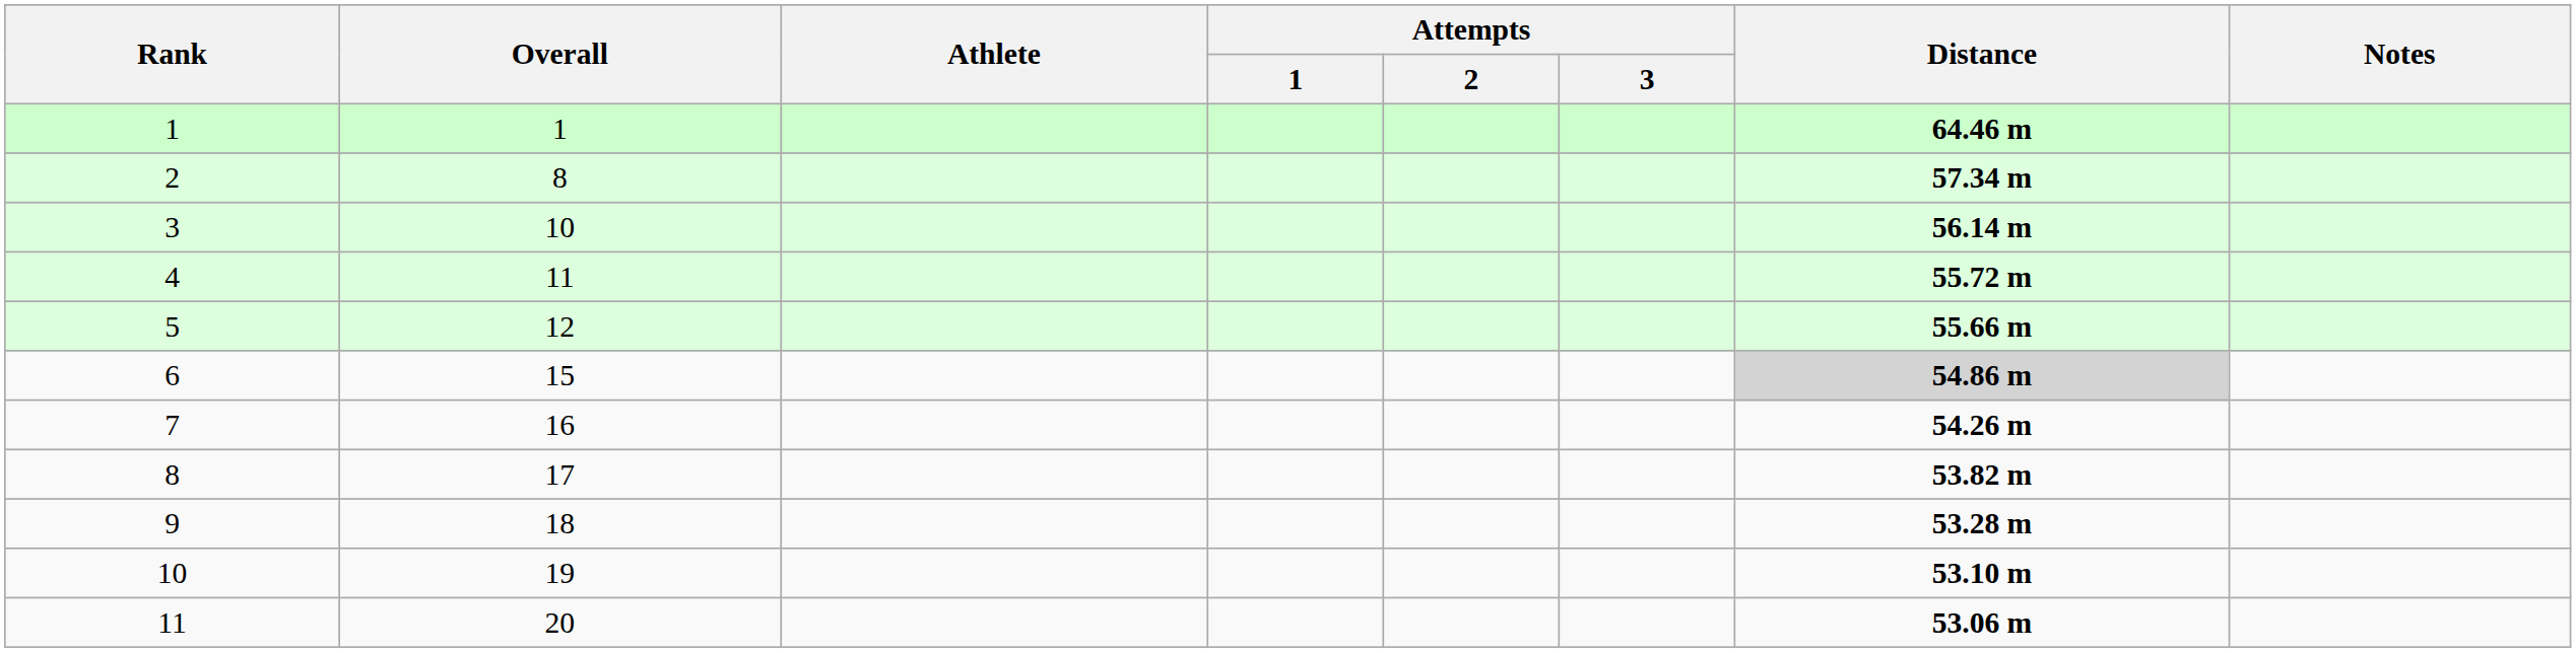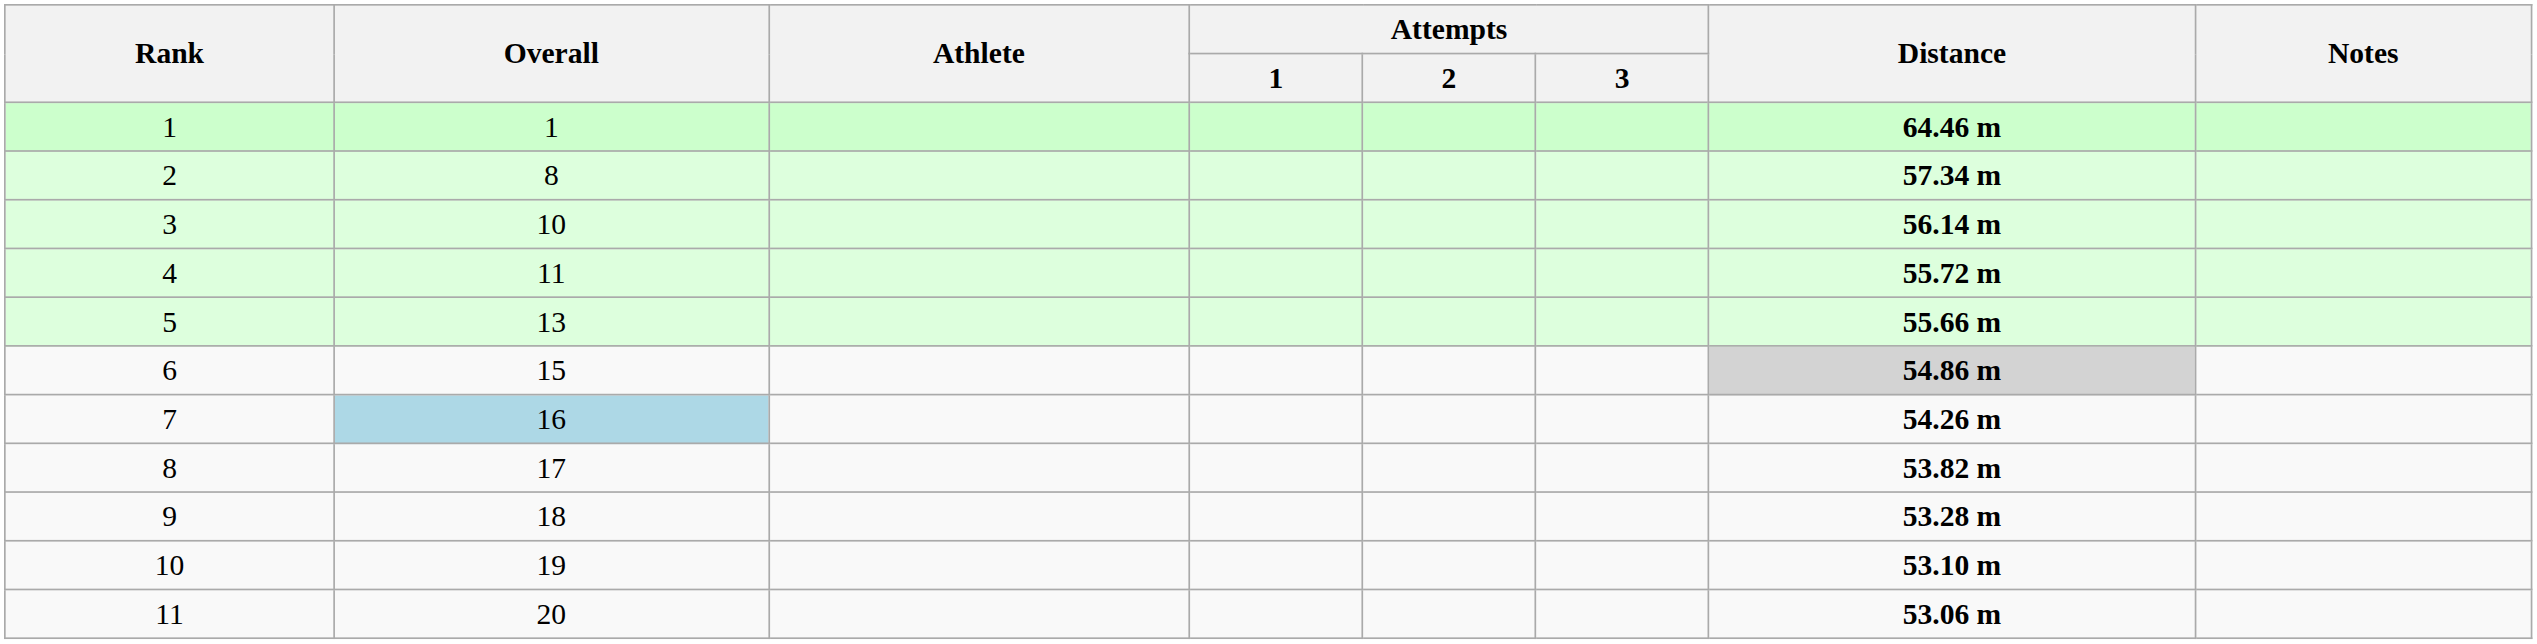 <table class="wikitable" style=" text-align:center; font-size:110%;" width="95%">
 <tr>
 <th rowspan="2">Rank</th>
 <th rowspan="2">Overall</th>
 <th rowspan="2">Athlete</th>
 <th colspan="3">Attempts</th>
 <th rowspan="2">Distance</th>
 <th rowspan="2">Notes</th>
 </tr>
 <tr>
 <th>1</th>
 <th>2</th>
 <th>3</th>
 </tr>
 <tr style="background:#ccffcc;">
 <td>1</td>
 <td>1</td>
 <td align=left></td>
 <td></td>
 <td></td>
 <td></td>
 <td><strong>64.46 m</strong></td>
 <td></td>
 </tr>
 <tr style="background:#ddffdd;">
 <td>2</td>
 <td>8</td>
 <td align=left></td>
 <td></td>
 <td></td>
 <td></td>
 <td><strong>57.34 m</strong></td>
 <td></td>
 </tr>
 <tr style="background:#ddffdd;">
 <td>3</td>
 <td>10</td>
 <td align=left></td>
 <td></td>
 <td></td>
 <td></td>
 <td><strong>56.14 m</strong></td>
 <td></td>
 </tr>
 <tr style="background:#ddffdd;">
 <td>4</td>
 <td>11</td>
 <td align=left></td>
 <td></td>
 <td></td>
 <td></td>
 <td><strong>55.72 m</strong></td>
 <td></td>
 </tr>
 <tr style="background:#ddffdd;">
 <td>5</td>
-<td>12</td>
+<td>13</td>
 <td align=left></td>
 <td></td>
 <td></td>
 <td></td>
 <td><strong>55.66 m</strong></td>
 <td></td>
 </tr>
 <tr>
 <td>6</td>
 <td>15</td>
 <td align=left></td>
 <td></td>
 <td></td>
 <td></td>
 <td style="background: lightgrey;"><strong>54.86 m</strong></td>
 <td></td>
 </tr>
 <tr>
 <td>7</td>
-<td>16</td>
+<td style="background: lightblue;">16</td>
 <td align=left></td>
 <td></td>
 <td></td>
 <td></td>
 <td><strong>54.26 m</strong></td>
 <td></td>
 </tr>
 <tr>
 <td>8</td>
 <td>17</td>
 <td align=left></td>
 <td></td>
 <td></td>
 <td></td>
 <td><strong>53.82 m</strong></td>
 <td></td>
 </tr>
 <tr>
 <td>9</td>
 <td>18</td>
 <td align=left></td>
 <td></td>
 <td></td>
 <td></td>
 <td><strong>53.28 m</strong></td>
 <td></td>
 </tr>
 <tr>
 <td>10</td>
 <td>19</td>
 <td align=left></td>
 <td></td>
 <td></td>
 <td></td>
 <td><strong>53.10 m</strong></td>
 <td></td>
 </tr>
 <tr>
 <td>11</td>
 <td>20</td>
 <td align=left></td>
 <td></td>
 <td></td>
 <td></td>
 <td><strong>53.06 m</strong></td>
 <td></td>
 </tr>
 </table>
